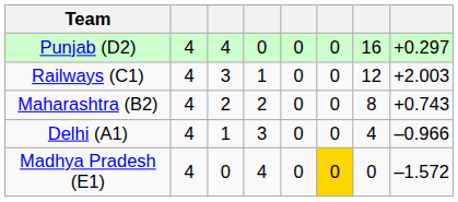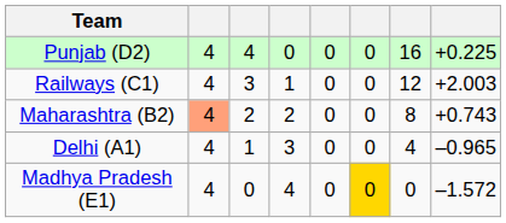 <table class="wikitable" style="text-align:center">
 <tr>
 <th style="width:140px;">Team</th>
 <th style="width:25px;"></th>
 <th style="width:25px;"></th>
 <th style="width:25px;"></th>
 <th style="width:25px;"></th>
 <th style="width:25px;"></th>
 <th style="width:25px;"></th>
 <th style="width:40px;"></th>
 </tr>
 <tr style="background:#cfc;">
 <td><a href='#'>Punjab</a> (D2)</td>
 <td>4</td>
 <td>4</td>
 <td>0</td>
 <td>0</td>
 <td>0</td>
 <td>16</td>
-<td>+0.297</td>
+<td>+0.225</td>
 </tr>
 <tr>
 <td><a href='#'>Railways</a> (C1)</td>
 <td>4</td>
 <td>3</td>
 <td>1</td>
 <td>0</td>
 <td>0</td>
 <td>12</td>
 <td>+2.003</td>
 </tr>
 <tr>
 <td><a href='#'>Maharashtra</a> (B2)</td>
-<td>4</td>
+<td style="background: lightsalmon;">4</td>
 <td>2</td>
 <td>2</td>
 <td>0</td>
 <td>0</td>
 <td>8</td>
 <td>+0.743</td>
 </tr>
 <tr>
 <td><a href='#'>Delhi</a> (A1)</td>
 <td>4</td>
 <td>1</td>
 <td>3</td>
 <td>0</td>
 <td>0</td>
 <td>4</td>
-<td>–0.966</td>
+<td>–0.965</td>
 </tr>
 <tr>
 <td><a href='#'>Madhya Pradesh</a> (E1)</td>
 <td>4</td>
 <td>0</td>
 <td>4</td>
 <td>0</td>
 <td style="background: gold;">0</td>
 <td>0</td>
 <td>–1.572</td>
 </tr>
 </table>
